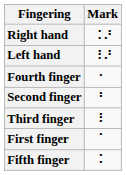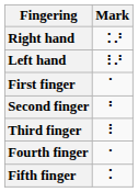 <table class="wikitable plainrowheaders" style="text-align: center;">
 <tr>
 <th scope="col">Fingering</th>
 <th scope="col">Mark</th>
 </tr>
 <tr>
 <th scope="row" style="text-align: left;">Right hand</th>
 <td>⠨⠜</td>
 </tr>
 <tr>
 <th scope="row" style="text-align: left;">Left hand</th>
 <td>⠸⠜</td>
 </tr>
 <tr>
-<th scope="row" style="text-align: left;">Fourth finger</th>
-<td>⠂</td>
+<th scope="row" style="text-align: left;">First finger</th>
+<td>⠁</td>
 </tr>
 <tr>
 <th scope="row" style="text-align: left;">Second finger</th>
 <td>⠃</td>
 </tr>
 <tr>
 <th scope="row" style="text-align: left;">Third finger</th>
 <td>⠇</td>
 </tr>
 <tr>
-<th scope="row" style="text-align: left;">First finger</th>
-<td>⠁</td>
+<th scope="row" style="text-align: left;">Fourth finger</th>
+<td>⠂</td>
 </tr>
 <tr>
 <th scope="row" style="text-align: left;">Fifth finger</th>
 <td>⠅</td>
 </tr>
 </table>
